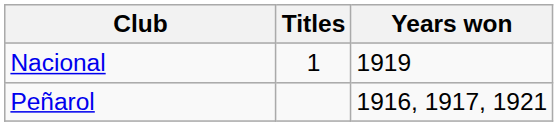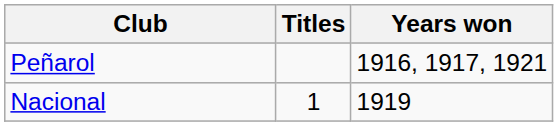 <table class="wikitable sortable" style="text-align:left" width="">
 <tr>
 <th width= 170px>Club</th>
 <th width=>Titles</th>
 <th width=>Years won</th>
 </tr>
 <tr>
+<td><a href='#'>Peñarol</a></td>
+<td></td>
+<td>1916, 1917, 1921</td>
+</tr>
+<tr>
 <td><a href='#'>Nacional</a></td>
 <td align=center>1</td>
 <td>1919</td>
 </tr>
-<tr>
-<td><a href='#'>Peñarol</a></td>
-<td></td>
-<td>1916, 1917, 1921</td>
-</tr>
 </table>
